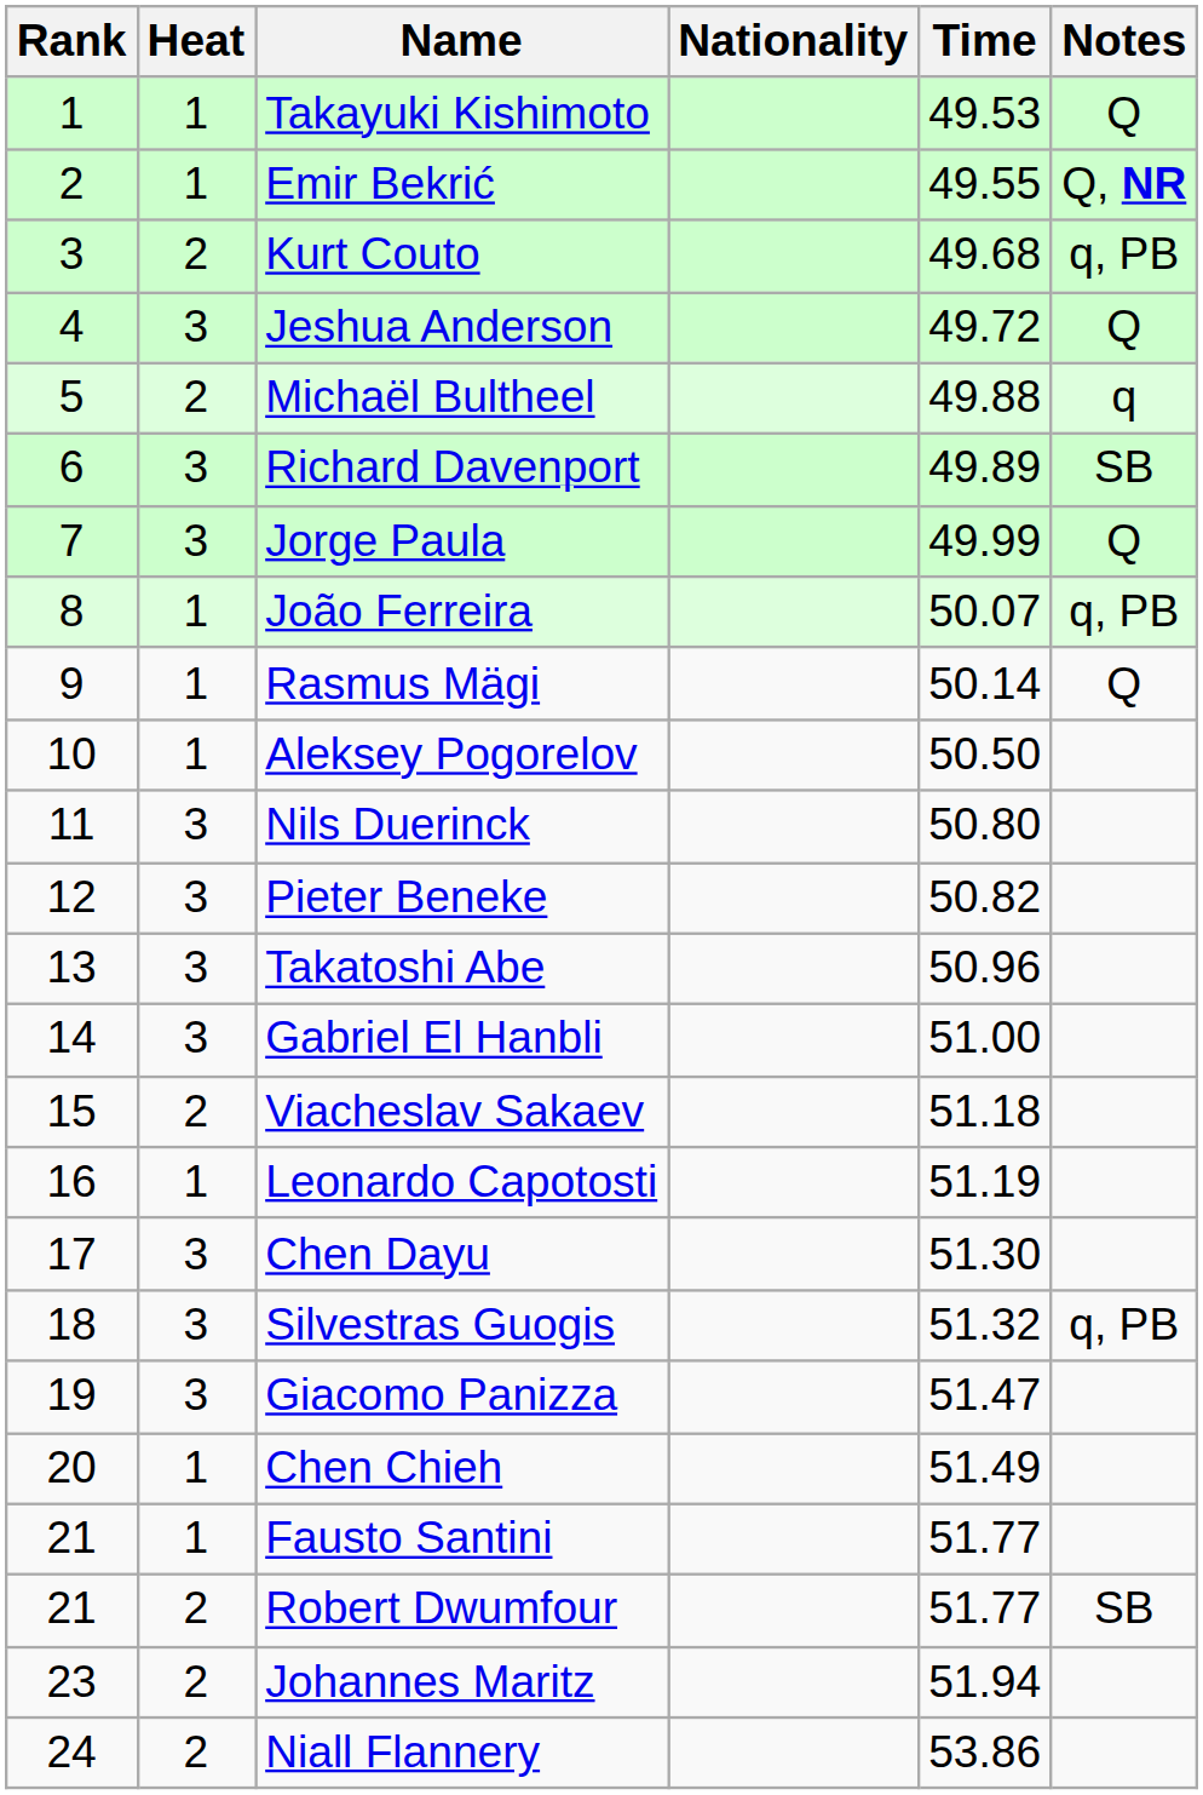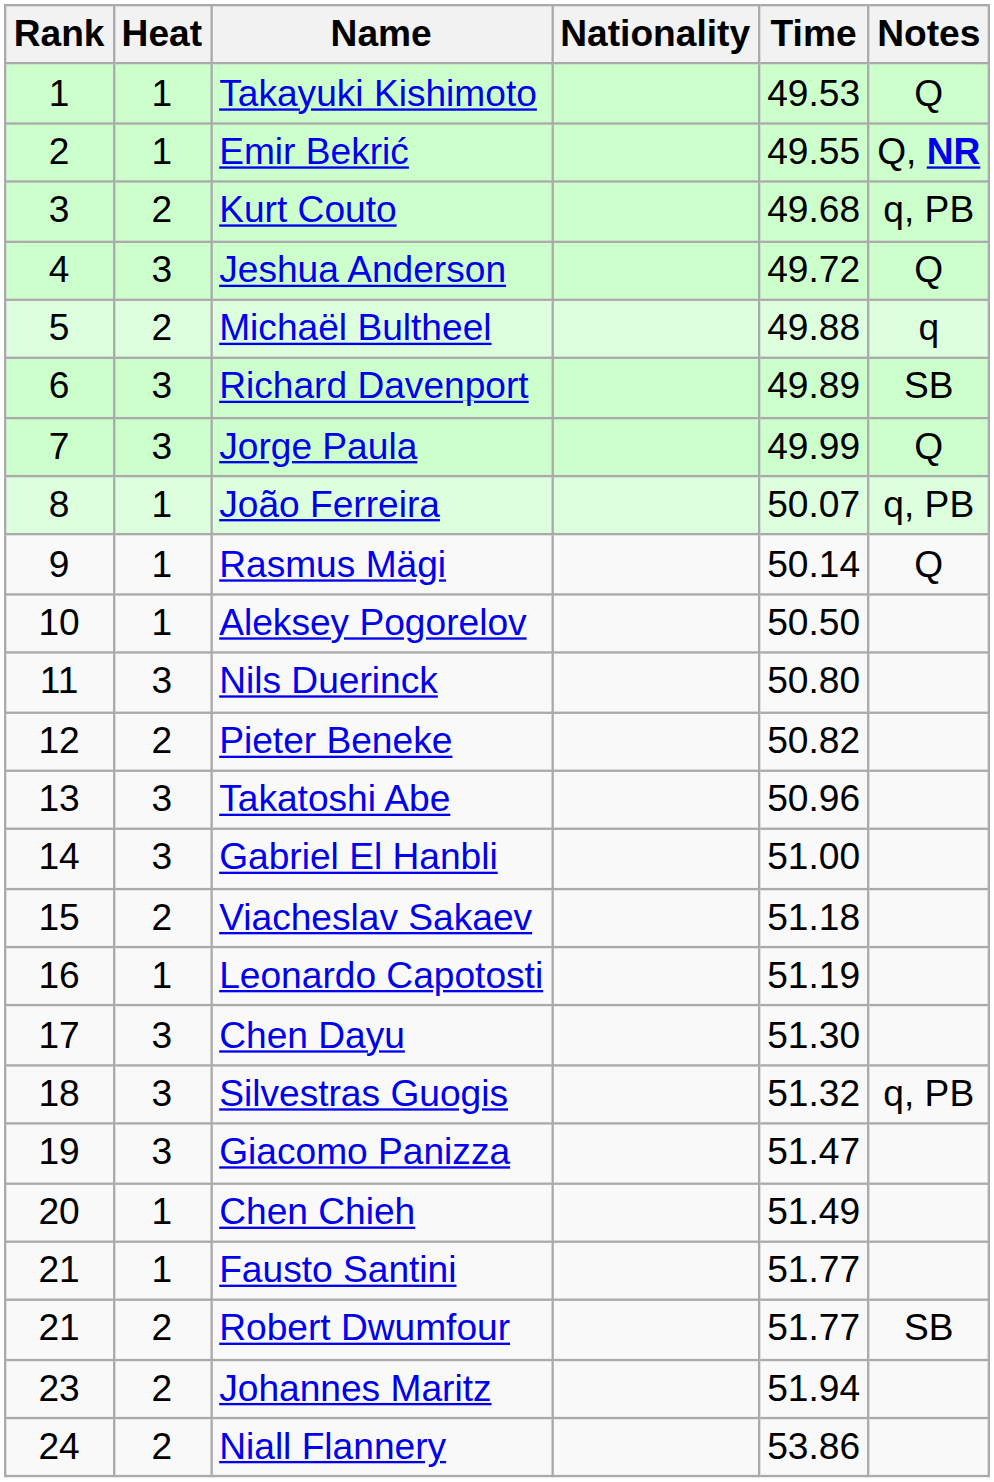 <table class="wikitable sortable" style="text-align:center">
 <tr>
 <th>Rank</th>
 <th>Heat</th>
 <th>Name</th>
 <th>Nationality</th>
 <th>Time</th>
 <th>Notes</th>
 </tr>
 <tr bgcolor=ccffcc>
 <td>1</td>
 <td>1</td>
 <td align=left><a href='#'>Takayuki Kishimoto</a></td>
 <td align=left></td>
 <td>49.53</td>
 <td>Q</td>
 </tr>
 <tr bgcolor=ccffcc>
 <td>2</td>
 <td>1</td>
 <td align=left><a href='#'>Emir Bekrić</a></td>
 <td align=left></td>
 <td>49.55</td>
 <td>Q, <strong><a href='#'>NR</a></strong></td>
 </tr>
 <tr bgcolor=ccffcc>
 <td>3</td>
 <td>2</td>
 <td align=left><a href='#'>Kurt Couto</a></td>
 <td align=left></td>
 <td>49.68</td>
 <td>q, PB</td>
 </tr>
 <tr bgcolor=ccffcc>
 <td>4</td>
 <td>3</td>
 <td align=left><a href='#'>Jeshua Anderson</a></td>
 <td align=left></td>
 <td>49.72</td>
 <td>Q</td>
 </tr>
 <tr bgcolor=ddffdd>
 <td>5</td>
 <td>2</td>
 <td align=left><a href='#'>Michaël Bultheel</a></td>
 <td align=left></td>
 <td>49.88</td>
 <td>q</td>
 </tr>
 <tr bgcolor=ccffcc>
 <td>6</td>
 <td>3</td>
 <td align=left><a href='#'>Richard Davenport</a></td>
 <td align=left></td>
 <td>49.89</td>
 <td>SB</td>
 </tr>
 <tr bgcolor=ccffcc>
 <td>7</td>
 <td>3</td>
 <td align=left><a href='#'>Jorge Paula</a></td>
 <td align=left></td>
 <td>49.99</td>
 <td>Q</td>
 </tr>
 <tr bgcolor=ddffdd>
 <td>8</td>
 <td>1</td>
 <td align=left><a href='#'>João Ferreira</a></td>
 <td align=left></td>
 <td>50.07</td>
 <td>q, PB</td>
 </tr>
 <tr>
 <td>9</td>
 <td>1</td>
 <td align=left><a href='#'>Rasmus Mägi</a></td>
 <td align=left></td>
 <td>50.14</td>
 <td>Q</td>
 </tr>
 <tr>
 <td>10</td>
 <td>1</td>
 <td align=left><a href='#'>Aleksey Pogorelov</a></td>
 <td align=left></td>
 <td>50.50</td>
 <td></td>
 </tr>
 <tr>
 <td>11</td>
 <td>3</td>
 <td align=left><a href='#'>Nils Duerinck</a></td>
 <td align=left></td>
 <td>50.80</td>
 <td></td>
 </tr>
 <tr>
 <td>12</td>
-<td>3</td>
+<td>2</td>
 <td align=left><a href='#'>Pieter Beneke</a></td>
 <td align=left></td>
 <td>50.82</td>
 <td></td>
 </tr>
 <tr>
 <td>13</td>
 <td>3</td>
 <td align=left><a href='#'>Takatoshi Abe</a></td>
 <td align=left></td>
 <td>50.96</td>
 <td></td>
 </tr>
 <tr>
 <td>14</td>
 <td>3</td>
 <td align=left><a href='#'>Gabriel El Hanbli</a></td>
 <td align=left></td>
 <td>51.00</td>
 <td></td>
 </tr>
 <tr>
 <td>15</td>
 <td>2</td>
 <td align=left><a href='#'>Viacheslav Sakaev</a></td>
 <td align=left></td>
 <td>51.18</td>
 <td></td>
 </tr>
 <tr>
 <td>16</td>
 <td>1</td>
 <td align=left><a href='#'>Leonardo Capotosti</a></td>
 <td align=left></td>
 <td>51.19</td>
 <td></td>
 </tr>
 <tr>
 <td>17</td>
 <td>3</td>
 <td align=left><a href='#'>Chen Dayu</a></td>
 <td align=left></td>
 <td>51.30</td>
 <td></td>
 </tr>
 <tr>
 <td>18</td>
 <td>3</td>
 <td align=left><a href='#'>Silvestras Guogis</a></td>
 <td align=left></td>
 <td>51.32</td>
 <td>q, PB</td>
 </tr>
 <tr>
 <td>19</td>
 <td>3</td>
 <td align=left><a href='#'>Giacomo Panizza</a></td>
 <td align=left></td>
 <td>51.47</td>
 <td></td>
 </tr>
 <tr>
 <td>20</td>
 <td>1</td>
 <td align=left><a href='#'>Chen Chieh</a></td>
 <td align=left></td>
 <td>51.49</td>
 <td></td>
 </tr>
 <tr>
 <td>21</td>
 <td>1</td>
 <td align=left><a href='#'>Fausto Santini</a></td>
 <td align=left></td>
 <td>51.77</td>
 <td></td>
 </tr>
 <tr>
 <td>21</td>
 <td>2</td>
 <td align=left><a href='#'>Robert Dwumfour</a></td>
 <td align=left></td>
 <td>51.77</td>
 <td>SB</td>
 </tr>
 <tr>
 <td>23</td>
 <td>2</td>
 <td align=left><a href='#'>Johannes Maritz</a></td>
 <td align=left></td>
 <td>51.94</td>
 <td></td>
 </tr>
 <tr>
 <td>24</td>
 <td>2</td>
 <td align=left><a href='#'>Niall Flannery</a></td>
 <td align=left></td>
 <td>53.86</td>
 <td></td>
 </tr>
 </table>
